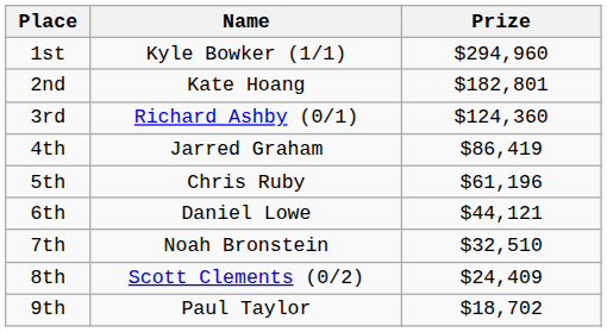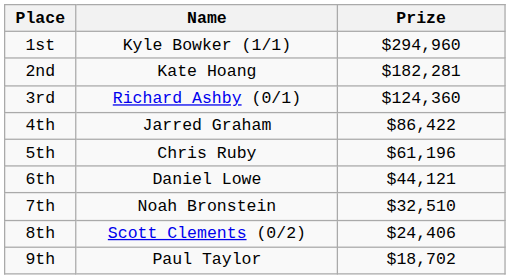 <table class="wikitable">
 <tr>
 <th width="50">Place</th>
 <th width="200">Name</th>
 <th width="125">Prize</th>
 </tr>
 <tr>
 <td align = "center">1st</td>
 <td align = "center">Kyle Bowker (1/1)</td>
 <td align = "center">$294,960</td>
 </tr>
 <tr>
 <td align = "center">2nd</td>
 <td align = "center">Kate Hoang</td>
-<td align = "center">$182,801</td>
+<td align = "center">$182,281</td>
 </tr>
 <tr>
 <td align = "center">3rd</td>
 <td align = "center"><a href='#'>Richard Ashby</a> (0/1)</td>
 <td align = "center">$124,360</td>
 </tr>
 <tr>
 <td align = "center">4th</td>
 <td align = "center">Jarred Graham</td>
-<td align = "center">$86,419</td>
+<td align = "center">$86,422</td>
 </tr>
 <tr>
 <td align = "center">5th</td>
 <td align = "center">Chris Ruby</td>
 <td align = "center">$61,196</td>
 </tr>
 <tr>
 <td align = "center">6th</td>
 <td align = "center">Daniel Lowe</td>
 <td align = "center">$44,121</td>
 </tr>
 <tr>
 <td align = "center">7th</td>
 <td align = "center">Noah Bronstein</td>
 <td align = "center">$32,510</td>
 </tr>
 <tr>
 <td align = "center">8th</td>
 <td align = "center"><a href='#'>Scott Clements</a> (0/2)</td>
-<td align = "center">$24,409</td>
+<td align = "center">$24,406</td>
 </tr>
 <tr>
 <td align = "center">9th</td>
 <td align = "center">Paul Taylor</td>
 <td align = "center">$18,702</td>
 </tr>
 </table>
